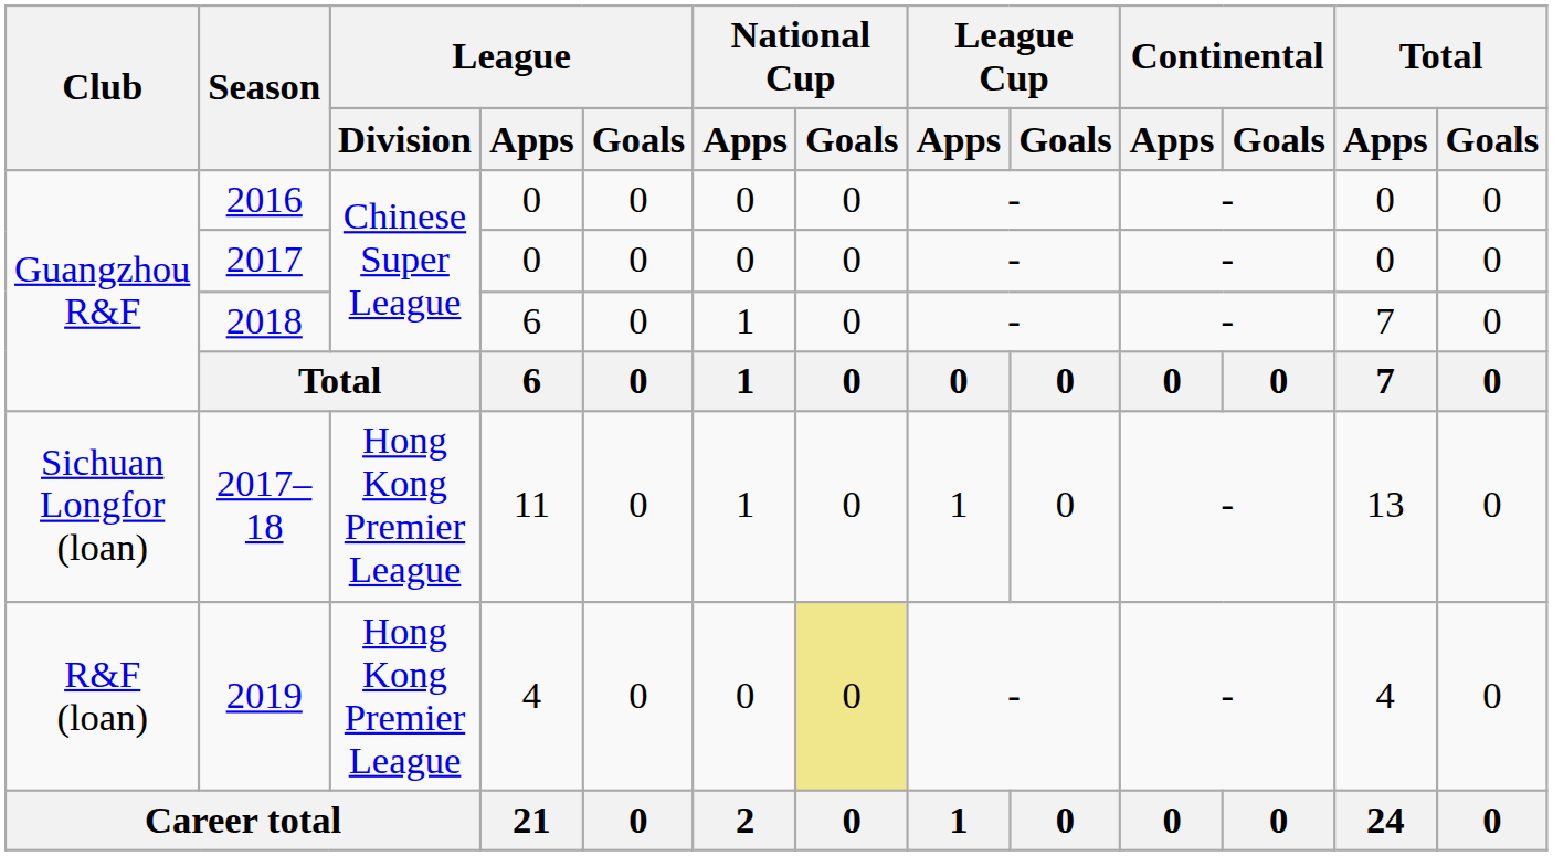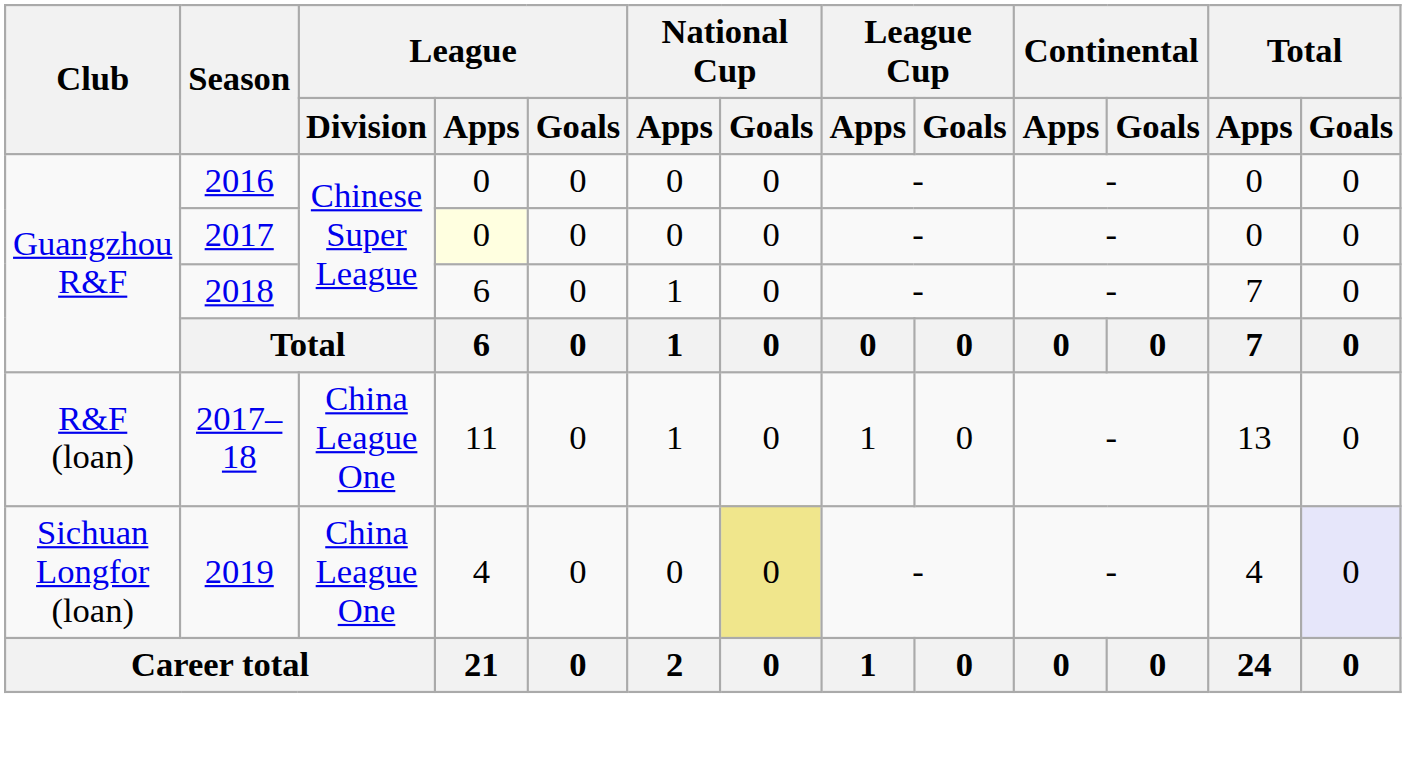 <table class="wikitable" style="text-align: center">
 <tr>
 <th rowspan="2">Club</th>
 <th rowspan="2">Season</th>
 <th colspan="3">League</th>
 <th colspan="2">National Cup</th>
 <th colspan="2">League Cup</th>
 <th colspan="2">Continental</th>
 <th colspan="2">Total</th>
 </tr>
 <tr>
 <th>Division</th>
 <th>Apps</th>
 <th>Goals</th>
 <th>Apps</th>
 <th>Goals</th>
 <th>Apps</th>
 <th>Goals</th>
 <th>Apps</th>
 <th>Goals</th>
 <th>Apps</th>
 <th>Goals</th>
 </tr>
 <tr>
 <td rowspan=4><a href='#'>Guangzhou R&F</a></td>
 <td><a href='#'>2016</a></td>
 <td rowspan=3><a href='#'>Chinese Super League</a></td>
 <td>0</td>
 <td>0</td>
 <td>0</td>
 <td>0</td>
 <td colspan="2">-</td>
 <td colspan="2">-</td>
 <td>0</td>
 <td>0</td>
 </tr>
 <tr>
 <td><a href='#'>2017</a></td>
-<td>0</td>
+<td style="background: lightyellow;">0</td>
 <td>0</td>
 <td>0</td>
 <td>0</td>
 <td colspan="2">-</td>
 <td colspan="2">-</td>
 <td>0</td>
 <td>0</td>
 </tr>
 <tr>
 <td><a href='#'>2018</a></td>
 <td>6</td>
 <td>0</td>
 <td>1</td>
 <td>0</td>
 <td colspan="2">-</td>
 <td colspan="2">-</td>
 <td>7</td>
 <td>0</td>
 </tr>
 <tr>
 <th colspan="2"><strong>Total</strong></th>
 <th>6</th>
 <th>0</th>
 <th>1</th>
 <th>0</th>
 <th>0</th>
 <th>0</th>
 <th>0</th>
 <th>0</th>
 <th>7</th>
 <th>0</th>
 </tr>
 <tr>
-<td><a href='#'>Sichuan Longfor</a> (loan)</td>
+<td><a href='#'>R&F</a> (loan)</td>
 <td><a href='#'>2017–18</a></td>
-<td><a href='#'>Hong Kong Premier League</a></td>
+<td><a href='#'>China League One</a></td>
 <td>11</td>
 <td>0</td>
 <td>1</td>
 <td>0</td>
 <td>1</td>
 <td>0</td>
 <td colspan="2">-</td>
 <td>13</td>
 <td>0</td>
 </tr>
 <tr>
-<td><a href='#'>R&F</a> (loan)</td>
+<td><a href='#'>Sichuan Longfor</a> (loan)</td>
 <td><a href='#'>2019</a></td>
-<td><a href='#'>Hong Kong Premier League</a></td>
+<td><a href='#'>China League One</a></td>
 <td>4</td>
 <td>0</td>
 <td>0</td>
 <td style="background: khaki;">0</td>
 <td colspan="2">-</td>
 <td colspan="2">-</td>
 <td>4</td>
-<td>0</td>
+<td style="background: lavender;">0</td>
 </tr>
 <tr>
 <th colspan=3>Career total</th>
 <th>21</th>
 <th>0</th>
 <th>2</th>
 <th>0</th>
 <th>1</th>
 <th>0</th>
 <th>0</th>
 <th>0</th>
 <th>24</th>
 <th>0</th>
 </tr>
 </table>
